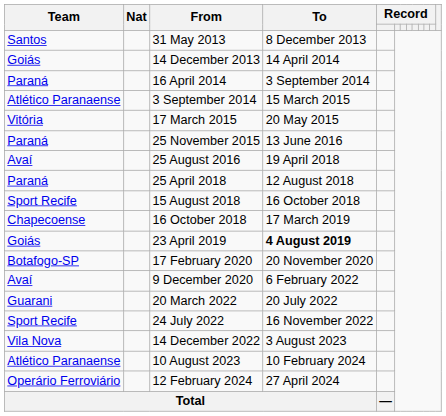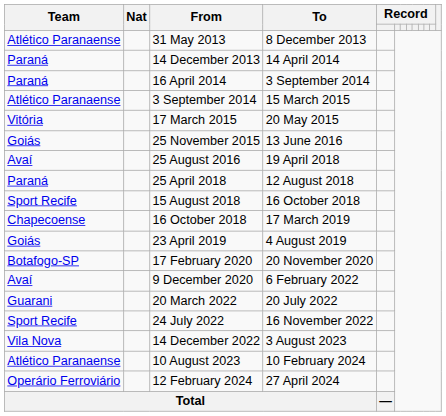 <table class="wikitable" style="text-align: center">
 <tr>
 <th rowspan="2">Team</th>
 <th rowspan="2">Nat</th>
 <th rowspan="2">From</th>
 <th rowspan="2">To</th>
 <th colspan="8">Record</th>
 <th rowspan=2></th>
 </tr>
 <tr>
 <th></th>
 <th></th>
 <th></th>
 <th></th>
 <th></th>
 <th></th>
 <th></th>
 <th></th>
 </tr>
 <tr>
-<td align=left><a href='#'>Santos</a></td>
+<td align=left><a href='#'>Atlético Paranaense</a></td>
 <td></td>
 <td align=left>31 May 2013</td>
 <td align=left>8 December 2013<br></td>
 <td></td>
 </tr>
 <tr>
-<td align=left><a href='#'>Goiás</a></td>
+<td align=left><a href='#'>Paraná</a></td>
 <td></td>
 <td align=left>14 December 2013</td>
 <td align=left>14 April 2014<br></td>
 <td></td>
 </tr>
 <tr>
 <td align=left><a href='#'>Paraná</a></td>
 <td></td>
 <td align=left>16 April 2014</td>
 <td align=left>3 September 2014<br></td>
 <td></td>
 </tr>
 <tr>
 <td align=left><a href='#'>Atlético Paranaense</a></td>
 <td></td>
 <td align=left>3 September 2014</td>
 <td align=left>15 March 2015<br></td>
 <td></td>
 </tr>
 <tr>
 <td align=left><a href='#'>Vitória</a></td>
 <td></td>
 <td align=left>17 March 2015</td>
 <td align=left>20 May 2015<br></td>
 <td></td>
 </tr>
 <tr>
-<td align=left><a href='#'>Paraná</a></td>
+<td align=left><a href='#'>Goiás</a></td>
 <td></td>
 <td align=left>25 November 2015</td>
 <td align=left>13 June 2016<br></td>
 <td></td>
 </tr>
 <tr>
 <td align=left><a href='#'>Avaí</a></td>
 <td></td>
 <td align=left>25 August 2016</td>
 <td align=left>19 April 2018<br></td>
 <td></td>
 </tr>
 <tr>
 <td align=left><a href='#'>Paraná</a></td>
 <td></td>
 <td align=left>25 April 2018</td>
 <td align=left>12 August 2018<br></td>
 <td></td>
 </tr>
 <tr>
 <td align=left><a href='#'>Sport Recife</a></td>
 <td></td>
 <td align=left>15 August 2018</td>
 <td align=left>16 October 2018<br></td>
 <td></td>
 </tr>
 <tr>
 <td align=left><a href='#'>Chapecoense</a></td>
 <td></td>
 <td align=left>16 October 2018</td>
 <td align=left>17 March 2019<br></td>
 <td></td>
 </tr>
 <tr>
 <td align=left><a href='#'>Goiás</a></td>
 <td></td>
 <td align=left>23 April 2019</td>
-<td align=left><strong>4 August 2019<br></strong></td>
+<td align=left>4 August 2019<br></td>
 <td></td>
 </tr>
 <tr>
 <td align=left><a href='#'>Botafogo-SP</a></td>
 <td></td>
 <td align=left>17 February 2020</td>
 <td align=left>20 November 2020<br></td>
 <td></td>
 </tr>
 <tr>
 <td align=left><a href='#'>Avaí</a></td>
 <td></td>
 <td align=left>9 December 2020</td>
 <td align=left>6 February 2022<br></td>
 <td></td>
 </tr>
 <tr>
 <td align=left><a href='#'>Guarani</a></td>
 <td></td>
 <td align=left>20 March 2022</td>
 <td align=left>20 July 2022<br></td>
 <td></td>
 </tr>
 <tr>
 <td align=left><a href='#'>Sport Recife</a></td>
 <td></td>
 <td align=left>24 July 2022</td>
 <td align=left>16 November 2022<br></td>
 <td></td>
 </tr>
 <tr>
 <td align=left><a href='#'>Vila Nova</a></td>
 <td></td>
 <td align=left>14 December 2022</td>
 <td align=left>3 August 2023<br></td>
 <td></td>
 </tr>
 <tr>
 <td align=left><a href='#'>Atlético Paranaense</a></td>
 <td></td>
 <td align=left>10 August 2023</td>
 <td align=left>10 February 2024<br></td>
 <td></td>
 </tr>
 <tr>
 <td align=left><a href='#'>Operário Ferroviário</a></td>
 <td></td>
 <td align=left>12 February 2024</td>
 <td align=left>27 April 2024<br></td>
 <td></td>
 </tr>
 <tr>
 <th colspan="4">Total<br></th>
 <th>—</th>
 </tr>
 </table>
